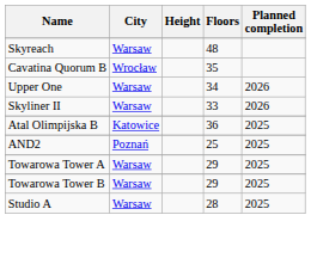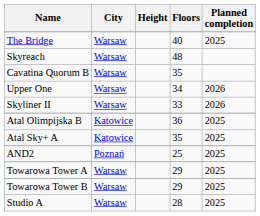 <table class="wikitable sortable">
 <tr>
 <th>Name</th>
 <th>City</th>
 <th>Height</th>
 <th>Floors</th>
 <th>Planned<br>completion</th>
 </tr>
 <tr>
 </tr>
+<tr style>
+<td><a href='#'>The Bridge</a></td>
+<td><a href='#'>Warsaw</a></td>
+<td></td>
+<td>40</td>
+<td>2025</td>
+</tr>
 <tr>
 <td>Skyreach</td>
 <td><a href='#'>Warsaw</a></td>
 <td></td>
 <td>48</td>
 <td></td>
 </tr>
 <tr>
 <td>Cavatina Quorum B</td>
-<td><a href='#'>Wrocław</a></td>
+<td><a href='#'>Warsaw</a></td>
 <td></td>
 <td>35</td>
 <td></td>
 </tr>
 <tr>
 <td>Upper One</td>
 <td><a href='#'>Warsaw</a></td>
 <td></td>
 <td>34</td>
 <td>2026</td>
 </tr>
 <tr>
 <td>Skyliner II</td>
 <td><a href='#'>Warsaw</a></td>
 <td></td>
 <td>33</td>
 <td>2026</td>
 </tr>
 <tr>
 </tr>
 <tr style>
 <td>Atal Olimpijska B</td>
 <td><a href='#'>Katowice</a></td>
 <td></td>
 <td>36</td>
+<td>2025</td>
+</tr>
+<tr>
+<td>Atal Sky+ A</td>
+<td><a href='#'>Katowice</a></td>
+<td></td>
+<td>35</td>
 <td>2025</td>
 </tr>
 <tr>
 </tr>
 <tr style>
 <td>AND2</td>
 <td><a href='#'>Poznań</a></td>
 <td></td>
 <td>25</td>
 <td>2025</td>
 </tr>
 <tr>
 </tr>
 <tr style>
 <td>Towarowa Tower A</td>
 <td><a href='#'>Warsaw</a></td>
 <td></td>
 <td>29</td>
 <td>2025</td>
 </tr>
 <tr>
 </tr>
 <tr style>
 <td>Towarowa Tower B</td>
 <td><a href='#'>Warsaw</a></td>
 <td></td>
 <td>29</td>
 <td>2025</td>
 </tr>
 <tr>
 <td>Studio A</td>
 <td><a href='#'>Warsaw</a></td>
 <td></td>
 <td>28</td>
 <td>2025</td>
 </tr>
 </table>
